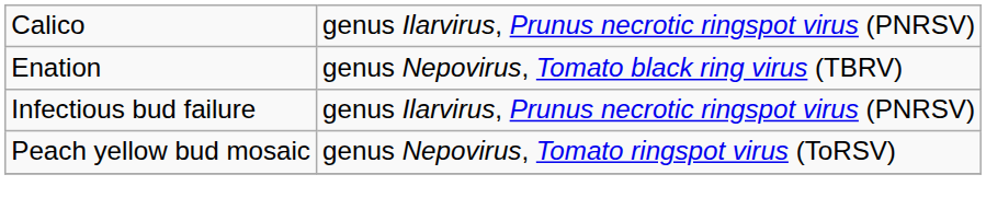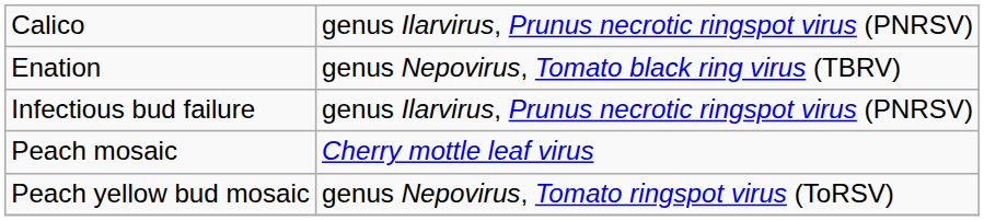 <table class="wikitable" style="clear">
 <tr>
 <td>Calico</td>
 <td>genus <em>Ilarvirus</em>, <em><a href='#'>Prunus necrotic ringspot virus</a></em> (PNRSV)</td>
 </tr>
 <tr>
 <td>Enation</td>
 <td>genus <em>Nepovirus</em>, <em><a href='#'>Tomato black ring virus</a></em> (TBRV)</td>
 </tr>
 <tr>
 <td>Infectious bud failure</td>
 <td>genus <em>Ilarvirus</em>, <em><a href='#'>Prunus necrotic ringspot virus</a></em> (PNRSV)</td>
 </tr>
 <tr>
+<td>Peach mosaic</td>
+<td><em><a href='#'>Cherry mottle leaf virus</a></em></td>
+</tr>
+<tr>
 <td>Peach yellow bud mosaic</td>
 <td>genus <em>Nepovirus</em>, <em><a href='#'>Tomato ringspot virus</a></em> (ToRSV)</td>
 </tr>
 <tr>
 </tr>
 </table>
